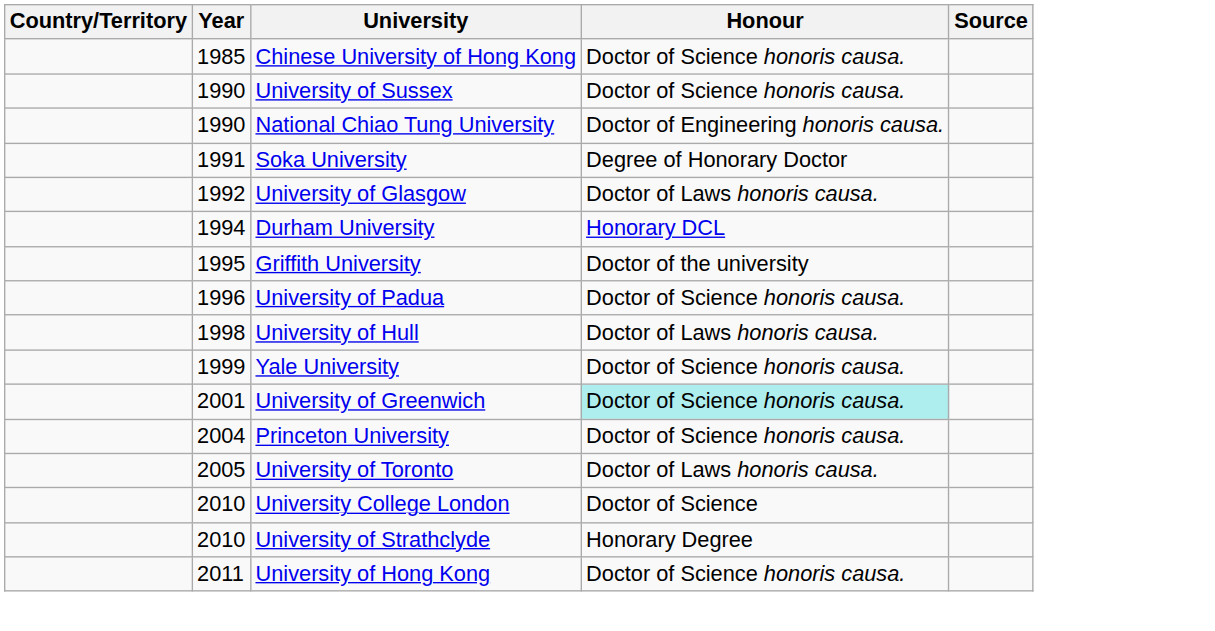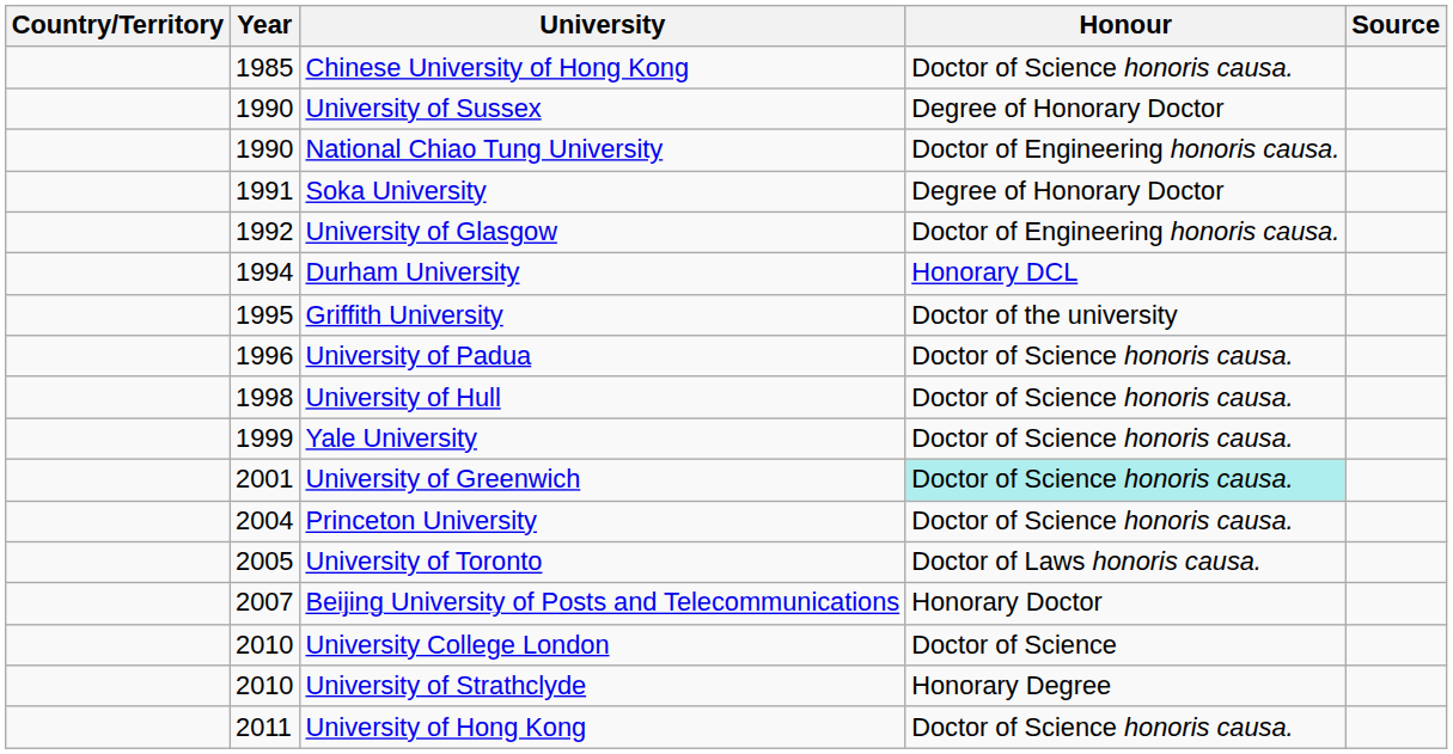 <table class="wikitable">
 <tr>
 <th>Country/Territory</th>
 <th>Year</th>
 <th>University</th>
 <th>Honour</th>
 <th>Source</th>
 </tr>
 <tr>
 <td></td>
 <td>1985</td>
 <td><a href='#'>Chinese University of Hong Kong</a></td>
 <td>Doctor of Science <em>honoris causa.</em></td>
 <td></td>
 </tr>
 <tr>
 <td></td>
 <td>1990</td>
 <td><a href='#'>University of Sussex</a></td>
-<td>Doctor of Science <em>honoris causa.</em></td>
+<td>Degree of Honorary Doctor</td>
 <td></td>
 </tr>
 <tr>
 <td></td>
 <td>1990</td>
 <td><a href='#'>National Chiao Tung University</a></td>
 <td>Doctor of Engineering <em>honoris causa.</em></td>
 <td></td>
 </tr>
 <tr>
 <td></td>
 <td>1991</td>
 <td><a href='#'>Soka University</a></td>
 <td>Degree of Honorary Doctor</td>
 <td></td>
 </tr>
 <tr>
 <td></td>
 <td>1992</td>
 <td><a href='#'>University of Glasgow</a></td>
-<td>Doctor of Laws <em>honoris causa.</em></td>
+<td>Doctor of Engineering <em>honoris causa.</em></td>
 <td></td>
 </tr>
 <tr>
 <td></td>
 <td>1994</td>
 <td><a href='#'>Durham University</a></td>
 <td><a href='#'>Honorary DCL</a></td>
 <td></td>
 </tr>
 <tr>
 <td></td>
 <td>1995</td>
 <td><a href='#'>Griffith University</a></td>
 <td>Doctor of the university</td>
 <td></td>
 </tr>
 <tr>
 <td></td>
 <td>1996</td>
 <td><a href='#'>University of Padua</a></td>
 <td>Doctor of Science <em>honoris causa.</em></td>
 <td></td>
 </tr>
 <tr>
 <td></td>
 <td>1998</td>
 <td><a href='#'>University of Hull</a></td>
-<td>Doctor of Laws <em>honoris causa.</em></td>
+<td>Doctor of Science <em>honoris causa.</em></td>
 <td></td>
 </tr>
 <tr>
 <td></td>
 <td>1999</td>
 <td><a href='#'>Yale University</a></td>
 <td>Doctor of Science <em>honoris causa.</em></td>
 <td></td>
 </tr>
 <tr>
 <td></td>
 <td>2001</td>
 <td><a href='#'>University of Greenwich</a></td>
 <td style="background: paleturquoise;">Doctor of Science <em>honoris causa.</em></td>
 <td></td>
 </tr>
 <tr>
 <td></td>
 <td>2004</td>
 <td><a href='#'>Princeton University</a></td>
 <td>Doctor of Science <em>honoris causa.</em></td>
 <td></td>
 </tr>
 <tr>
 <td></td>
 <td>2005</td>
 <td><a href='#'>University of Toronto</a></td>
 <td>Doctor of Laws <em>honoris causa.</em></td>
 <td></td>
 </tr>
 <tr>
 <td></td>
+<td>2007</td>
+<td><a href='#'>Beijing University of Posts and Telecommunications</a></td>
+<td>Honorary Doctor</td>
+<td></td>
+</tr>
+<tr>
+<td></td>
 <td>2010</td>
 <td><a href='#'>University College London</a></td>
 <td>Doctor of Science</td>
 <td></td>
 </tr>
 <tr>
 <td></td>
 <td>2010</td>
 <td><a href='#'>University of Strathclyde</a></td>
 <td>Honorary Degree</td>
 <td></td>
 </tr>
 <tr>
 <td></td>
 <td>2011</td>
 <td><a href='#'>University of Hong Kong</a></td>
 <td>Doctor of Science <em>honoris causa.</em></td>
 <td></td>
 </tr>
 </table>
